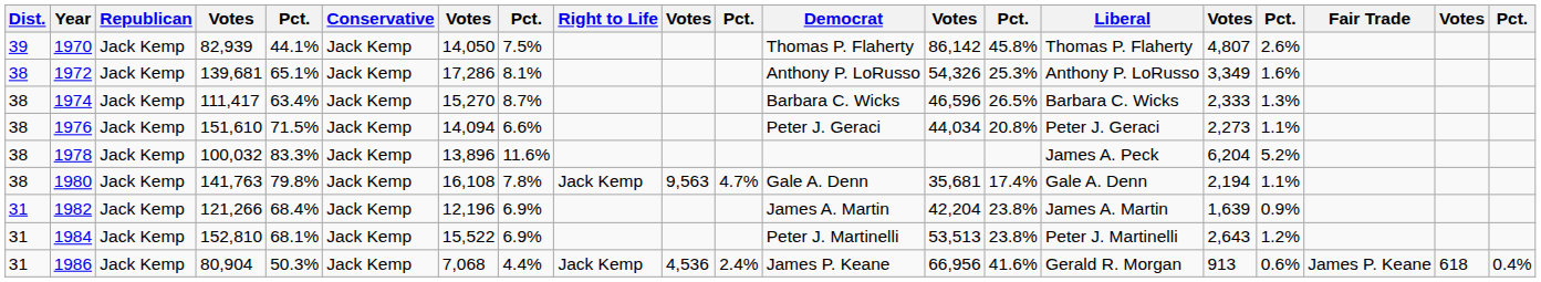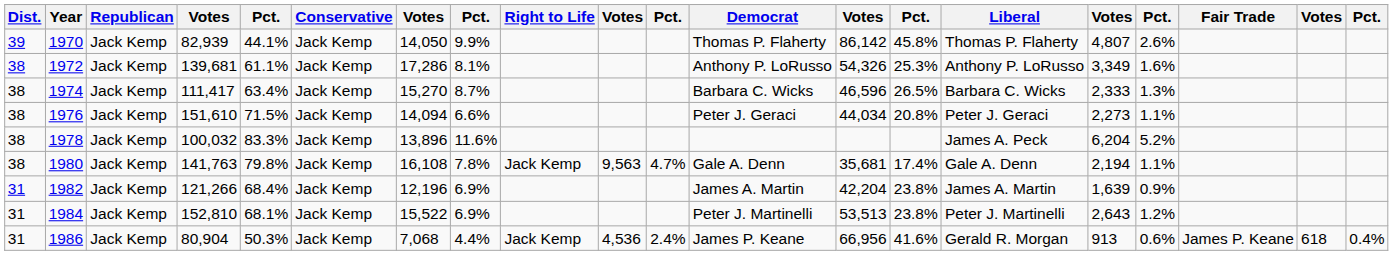 <table class="wikitable" style="margin:0.5em ; font-size:95%">
 <tr>
 <th><a href='#'>Dist.</a></th>
 <th>Year</th>
 <th><a href='#'>Republican</a></th>
 <th>Votes</th>
 <th>Pct.</th>
 <th><a href='#'>Conservative</a></th>
 <th>Votes</th>
 <th>Pct.</th>
 <th><a href='#'>Right to Life</a></th>
 <th>Votes</th>
 <th>Pct.</th>
 <th><a href='#'>Democrat</a></th>
 <th>Votes</th>
 <th>Pct.</th>
 <th><a href='#'>Liberal</a></th>
 <th>Votes</th>
 <th>Pct.</th>
 <th>Fair Trade</th>
 <th>Votes</th>
 <th>Pct.</th>
 </tr>
 <tr>
 <td><a href='#'>39</a></td>
 <td><a href='#'>1970</a></td>
 <td>Jack Kemp</td>
 <td>82,939</td>
 <td>44.1%</td>
 <td>Jack Kemp</td>
 <td>14,050</td>
-<td>7.5%</td>
+<td>9.9%</td>
 <td></td>
 <td></td>
 <td></td>
 <td>Thomas P. Flaherty</td>
 <td>86,142</td>
 <td>45.8%</td>
 <td>Thomas P. Flaherty</td>
 <td>4,807</td>
 <td>2.6%</td>
 <td></td>
 <td></td>
 <td></td>
 </tr>
 <tr>
 <td><a href='#'>38</a></td>
 <td><a href='#'>1972</a></td>
 <td>Jack Kemp</td>
 <td>139,681</td>
-<td>65.1%</td>
+<td>61.1%</td>
 <td>Jack Kemp</td>
 <td>17,286</td>
 <td>8.1%</td>
 <td></td>
 <td></td>
 <td></td>
 <td>Anthony P. LoRusso</td>
 <td>54,326</td>
 <td>25.3%</td>
 <td>Anthony P. LoRusso</td>
 <td>3,349</td>
 <td>1.6%</td>
 <td></td>
 <td></td>
 <td></td>
 </tr>
 <tr>
 <td>38</td>
 <td><a href='#'>1974</a></td>
 <td>Jack Kemp</td>
 <td>111,417</td>
 <td>63.4%</td>
 <td>Jack Kemp</td>
 <td>15,270</td>
 <td>8.7%</td>
 <td></td>
 <td></td>
 <td></td>
 <td>Barbara C. Wicks</td>
 <td>46,596</td>
 <td>26.5%</td>
 <td>Barbara C. Wicks</td>
 <td>2,333</td>
 <td>1.3%</td>
 <td></td>
 <td></td>
 <td></td>
 </tr>
 <tr>
 <td>38</td>
 <td><a href='#'>1976</a></td>
 <td>Jack Kemp</td>
 <td>151,610</td>
 <td>71.5%</td>
 <td>Jack Kemp</td>
 <td>14,094</td>
 <td>6.6%</td>
 <td></td>
 <td></td>
 <td></td>
 <td>Peter J. Geraci</td>
 <td>44,034</td>
 <td>20.8%</td>
 <td>Peter J. Geraci</td>
 <td>2,273</td>
 <td>1.1%</td>
 <td></td>
 <td></td>
 <td></td>
 </tr>
 <tr>
 <td>38</td>
 <td><a href='#'>1978</a></td>
 <td>Jack Kemp</td>
 <td>100,032</td>
 <td>83.3%</td>
 <td>Jack Kemp</td>
 <td>13,896</td>
 <td>11.6%</td>
 <td></td>
 <td></td>
 <td></td>
 <td></td>
 <td></td>
 <td></td>
 <td>James A. Peck</td>
 <td>6,204</td>
 <td>5.2%</td>
 <td></td>
 <td></td>
 <td></td>
 </tr>
 <tr>
 <td>38</td>
 <td><a href='#'>1980</a></td>
 <td>Jack Kemp</td>
 <td>141,763</td>
 <td>79.8%</td>
 <td>Jack Kemp</td>
 <td>16,108</td>
 <td>7.8%</td>
 <td>Jack Kemp</td>
 <td>9,563</td>
 <td>4.7%</td>
 <td>Gale A. Denn</td>
 <td>35,681</td>
 <td>17.4%</td>
 <td>Gale A. Denn</td>
 <td>2,194</td>
 <td>1.1%</td>
 <td></td>
 <td></td>
 <td></td>
 </tr>
 <tr>
 <td><a href='#'>31</a></td>
 <td><a href='#'>1982</a></td>
 <td>Jack Kemp</td>
 <td>121,266</td>
 <td>68.4%</td>
 <td>Jack Kemp</td>
 <td>12,196</td>
 <td>6.9%</td>
 <td></td>
 <td></td>
 <td></td>
 <td>James A. Martin</td>
 <td>42,204</td>
 <td>23.8%</td>
 <td>James A. Martin</td>
 <td>1,639</td>
 <td>0.9%</td>
 <td></td>
 <td></td>
 <td></td>
 </tr>
 <tr>
 <td>31</td>
 <td><a href='#'>1984</a></td>
 <td>Jack Kemp</td>
 <td>152,810</td>
 <td>68.1%</td>
 <td>Jack Kemp</td>
 <td>15,522</td>
 <td>6.9%</td>
 <td></td>
 <td></td>
 <td></td>
 <td>Peter J. Martinelli</td>
 <td>53,513</td>
 <td>23.8%</td>
 <td>Peter J. Martinelli</td>
 <td>2,643</td>
 <td>1.2%</td>
 <td></td>
 <td></td>
 <td></td>
 </tr>
 <tr>
 <td>31</td>
 <td><a href='#'>1986</a></td>
 <td>Jack Kemp</td>
 <td>80,904</td>
 <td>50.3%</td>
 <td>Jack Kemp</td>
 <td>7,068</td>
 <td>4.4%</td>
 <td>Jack Kemp</td>
 <td>4,536</td>
 <td>2.4%</td>
 <td>James P. Keane</td>
 <td>66,956</td>
 <td>41.6%</td>
 <td>Gerald R. Morgan</td>
 <td>913</td>
 <td>0.6%</td>
 <td>James P. Keane</td>
 <td>618</td>
 <td>0.4%</td>
 </tr>
 </table>
